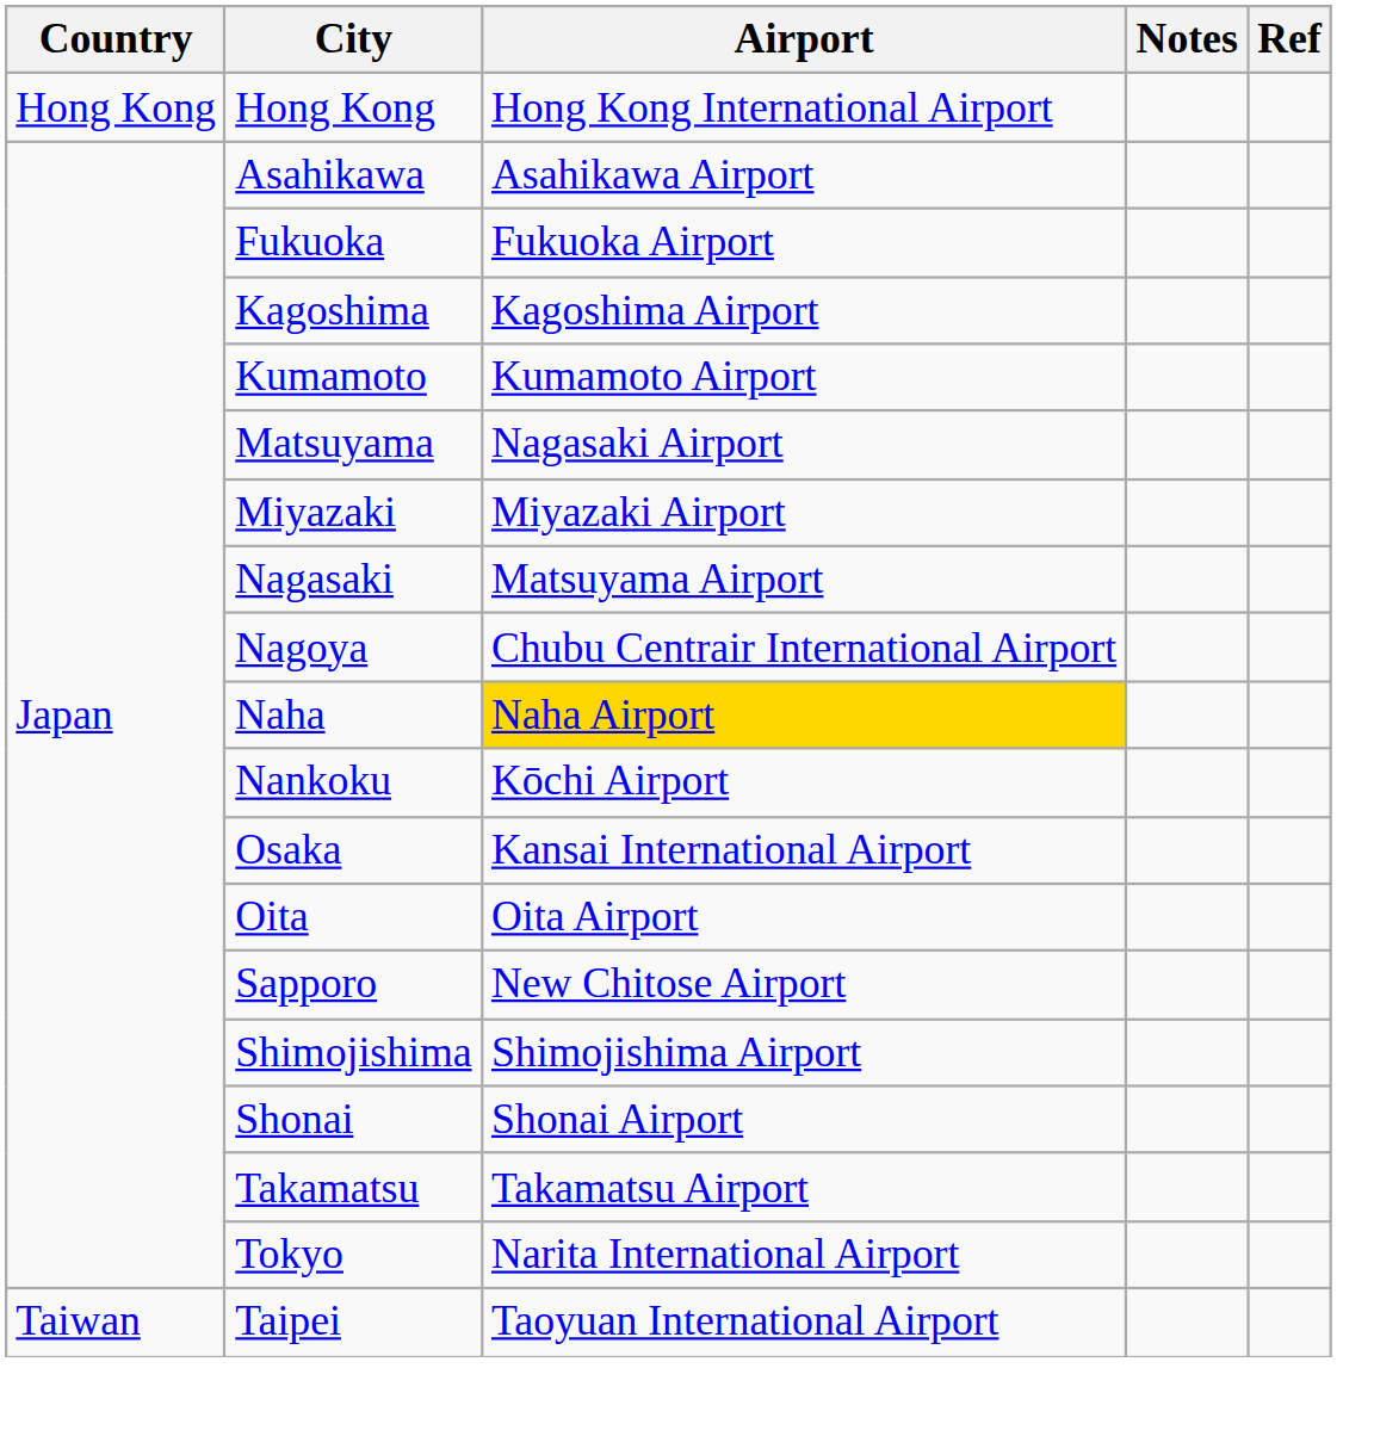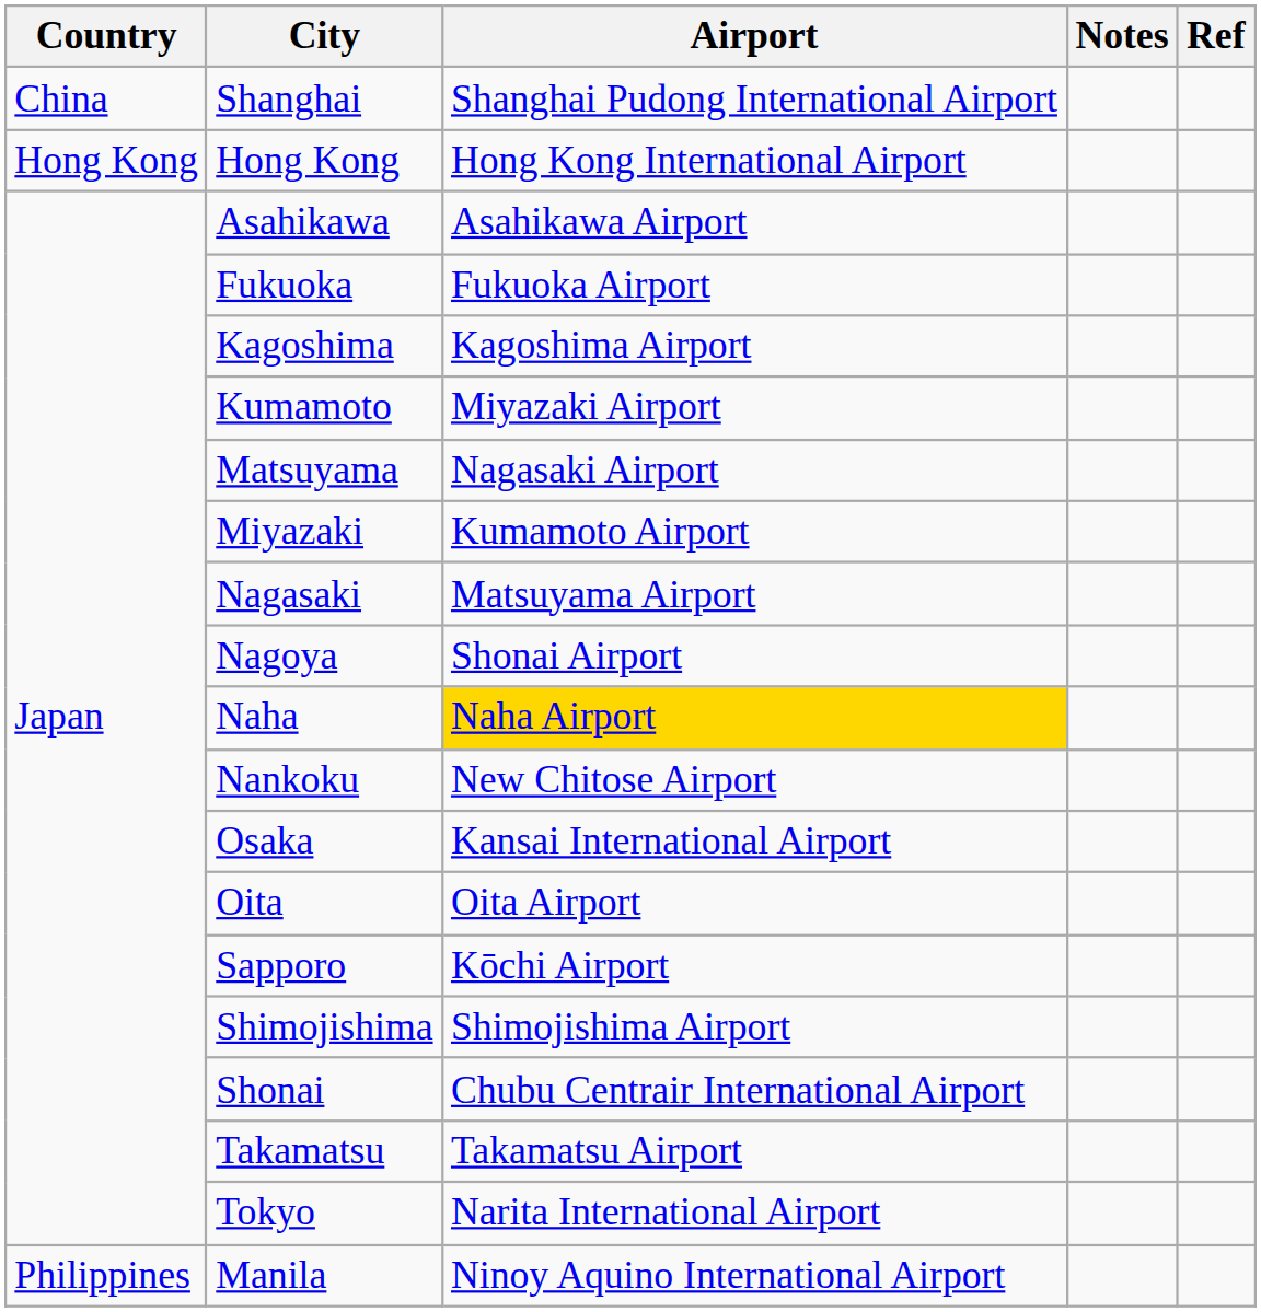 <table class="sortable wikitable">
 <tr>
 <th>Country</th>
 <th>City</th>
 <th>Airport</th>
 <th>Notes</th>
 <th class="unsortable">Ref</th>
+</tr>
+<tr>
+<td rowspan="1"><a href='#'>China</a></td>
+<td><a href='#'>Shanghai</a></td>
+<td><a href='#'>Shanghai Pudong International Airport</a></td>
+<td align=center></td>
+<td align=center></td>
 </tr>
 <tr>
 <td rowspan="1"><a href='#'>Hong Kong</a></td>
 <td><a href='#'>Hong Kong</a></td>
 <td><a href='#'>Hong Kong International Airport</a></td>
 <td></td>
 <td align=center></td>
 </tr>
 <tr>
 <td rowspan=17><a href='#'>Japan</a></td>
 <td><a href='#'>Asahikawa</a></td>
 <td><a href='#'>Asahikawa Airport</a></td>
 <td></td>
 <td align=center></td>
 </tr>
 <tr>
 <td><a href='#'>Fukuoka</a></td>
 <td><a href='#'>Fukuoka Airport</a></td>
 <td align=center></td>
 <td align=center></td>
 </tr>
 <tr>
 <td><a href='#'>Kagoshima</a></td>
 <td><a href='#'>Kagoshima Airport</a></td>
 <td align=center></td>
 <td align=center></td>
 </tr>
 <tr>
 <td><a href='#'>Kumamoto</a></td>
-<td><a href='#'>Kumamoto Airport</a></td>
+<td><a href='#'>Miyazaki Airport</a></td>
 <td align=center></td>
 <td align=center></td>
 </tr>
 <tr>
 <td><a href='#'>Matsuyama</a></td>
 <td><a href='#'>Nagasaki Airport</a></td>
 <td align=center></td>
 <td align=center></td>
 </tr>
 <tr>
 <td><a href='#'>Miyazaki</a></td>
-<td><a href='#'>Miyazaki Airport</a></td>
+<td><a href='#'>Kumamoto Airport</a></td>
 <td align=center></td>
 <td align=center></td>
 </tr>
 <tr>
 <td><a href='#'>Nagasaki</a></td>
 <td><a href='#'>Matsuyama Airport</a></td>
 <td align=center></td>
 <td align=center></td>
 </tr>
 <tr>
 <td><a href='#'>Nagoya</a></td>
-<td><a href='#'>Chubu Centrair International Airport</a></td>
+<td><a href='#'>Shonai Airport</a></td>
 <td></td>
 <td align=center></td>
 </tr>
 <tr>
 <td><a href='#'>Naha</a></td>
 <td style="background: gold;"><a href='#'>Naha Airport</a></td>
 <td align=center></td>
 <td align=center></td>
 </tr>
 <tr>
 <td><a href='#'>Nankoku</a></td>
-<td><a href='#'>Kōchi Airport</a></td>
+<td><a href='#'>New Chitose Airport</a></td>
 <td align=center></td>
 <td align=center></td>
 </tr>
 <tr>
 <td><a href='#'>Osaka</a></td>
 <td><a href='#'>Kansai International Airport</a></td>
 <td></td>
 <td align=center></td>
 </tr>
 <tr>
 <td><a href='#'>Oita</a></td>
 <td><a href='#'>Oita Airport</a></td>
 <td align=center></td>
 <td align=center></td>
 </tr>
 <tr>
 <td><a href='#'>Sapporo</a></td>
-<td><a href='#'>New Chitose Airport</a></td>
+<td><a href='#'>Kōchi Airport</a></td>
 <td align=center></td>
 <td align=center></td>
 </tr>
 <tr>
 <td><a href='#'>Shimojishima</a></td>
 <td><a href='#'>Shimojishima Airport</a></td>
 <td align=center></td>
 <td align=center></td>
 </tr>
 <tr>
 <td><a href='#'>Shonai</a></td>
-<td><a href='#'>Shonai Airport</a></td>
+<td><a href='#'>Chubu Centrair International Airport</a></td>
 <td align=center></td>
 <td align=center></td>
 </tr>
 <tr>
 <td><a href='#'>Takamatsu</a></td>
 <td><a href='#'>Takamatsu Airport</a></td>
 <td align=center></td>
 <td align=center></td>
 </tr>
 <tr>
 <td><a href='#'>Tokyo</a></td>
 <td><a href='#'>Narita International Airport</a></td>
 <td></td>
 <td align=center></td>
 </tr>
 <tr>
-<td><a href='#'>Taiwan</a></td>
-<td><a href='#'>Taipei</a></td>
-<td><a href='#'>Taoyuan International Airport</a></td>
+<td><a href='#'>Philippines</a></td>
+<td><a href='#'>Manila</a></td>
+<td><a href='#'>Ninoy Aquino International Airport</a></td>
 <td align=center></td>
 <td align=center></td>
 </tr>
 </table>
